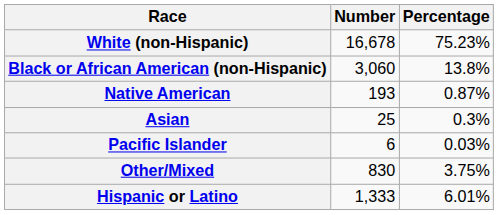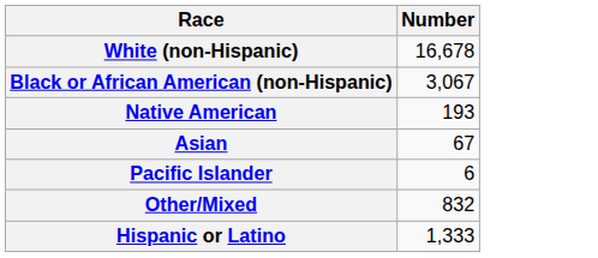 <table class="wikitable" style="text-align:right">
 <tr>
 <th scope="col">Race</th>
 <th scope="col">Number</th>
-<th scope="col">Percentage</th>
 </tr>
 <tr>
 <th scope="row"><a href='#'>White</a> (non-Hispanic)</th>
 <td>16,678</td>
-<td>75.23%</td>
 </tr>
 <tr>
 <th scope="row"><a href='#'>Black or African American</a> (non-Hispanic)</th>
-<td>3,060</td>
-<td>13.8%</td>
+<td>3,067</td>
 </tr>
 <tr>
 <th scope="row"><a href='#'>Native American</a></th>
 <td>193</td>
-<td>0.87%</td>
 </tr>
 <tr>
 <th scope="row"><a href='#'>Asian</a></th>
-<td>25</td>
-<td>0.3%</td>
+<td>67</td>
 </tr>
 <tr>
 <th scope="row"><a href='#'>Pacific Islander</a></th>
 <td>6</td>
-<td>0.03%</td>
 </tr>
 <tr>
 <th scope="row"><a href='#'>Other/Mixed</a></th>
-<td>830</td>
-<td>3.75%</td>
+<td>832</td>
 </tr>
 <tr>
 <th scope="row"><a href='#'>Hispanic</a> or <a href='#'>Latino</a></th>
 <td>1,333</td>
-<td>6.01%</td>
 </tr>
 </table>
